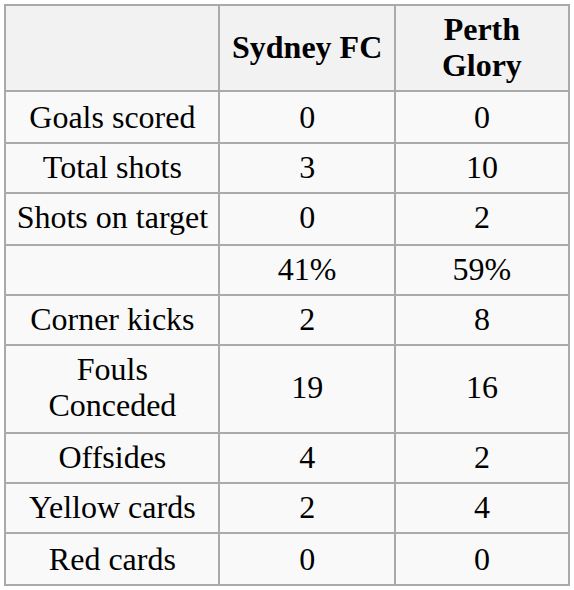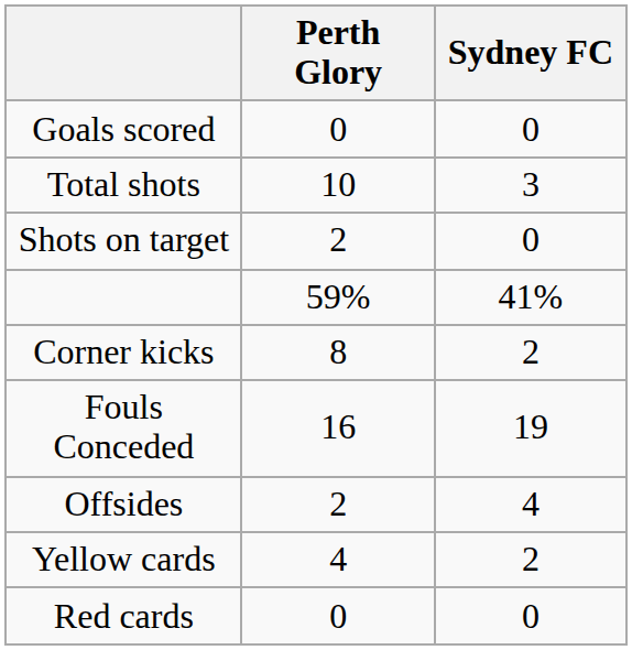 <table class="wikitable plainrowheaders" style="text-align:center">
 <tr>
 <th width=100></th>
+<th width=80>Perth Glory</th>
 <th width=80>Sydney FC</th>
-<th width=80>Perth Glory</th>
 </tr>
 <tr>
 <td>Goals scored</td>
 <td>0</td>
 <td>0</td>
 </tr>
 <tr>
 <td>Total shots</td>
+<td>10</td>
 <td>3</td>
-<td>10</td>
 </tr>
 <tr>
 <td>Shots on target</td>
+<td>2</td>
 <td>0</td>
+</tr>
+<tr>
+<td></td>
+<td>59%</td>
+<td>41%</td>
+</tr>
+<tr>
+<td>Corner kicks</td>
+<td>8</td>
 <td>2</td>
 </tr>
 <tr>
-<td></td>
-<td>41%</td>
-<td>59%</td>
-</tr>
-<tr>
-<td>Corner kicks</td>
-<td>2</td>
-<td>8</td>
-</tr>
-<tr>
 <td>Fouls Conceded</td>
+<td>16</td>
 <td>19</td>
-<td>16</td>
 </tr>
 <tr>
 <td>Offsides</td>
+<td>2</td>
 <td>4</td>
-<td>2</td>
 </tr>
 <tr>
 <td>Yellow cards</td>
+<td>4</td>
 <td>2</td>
-<td>4</td>
 </tr>
 <tr>
 <td>Red cards</td>
 <td>0</td>
 <td>0</td>
 </tr>
 </table>
